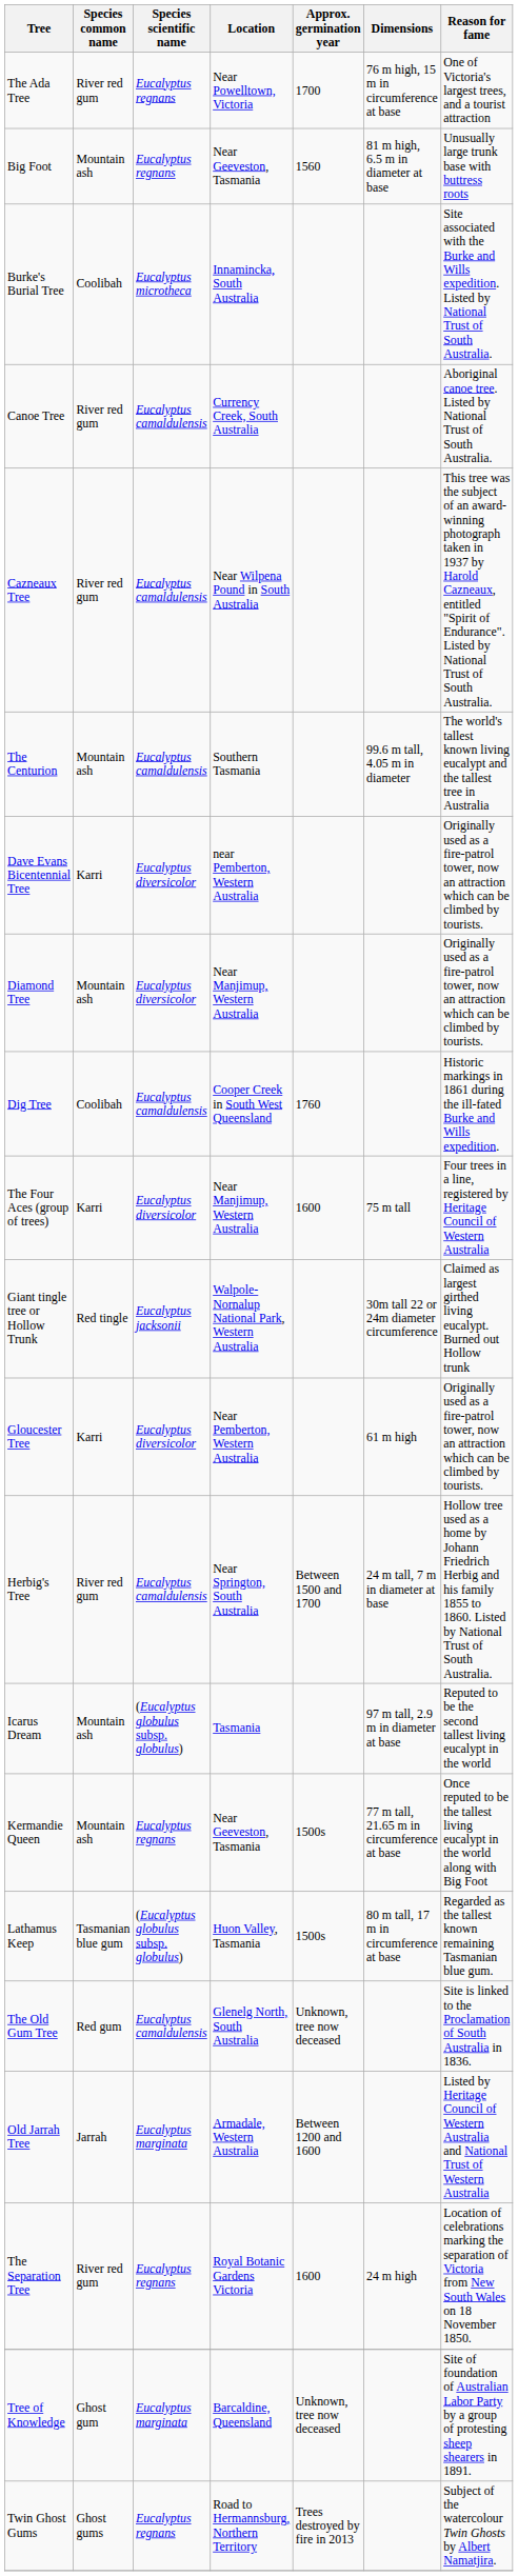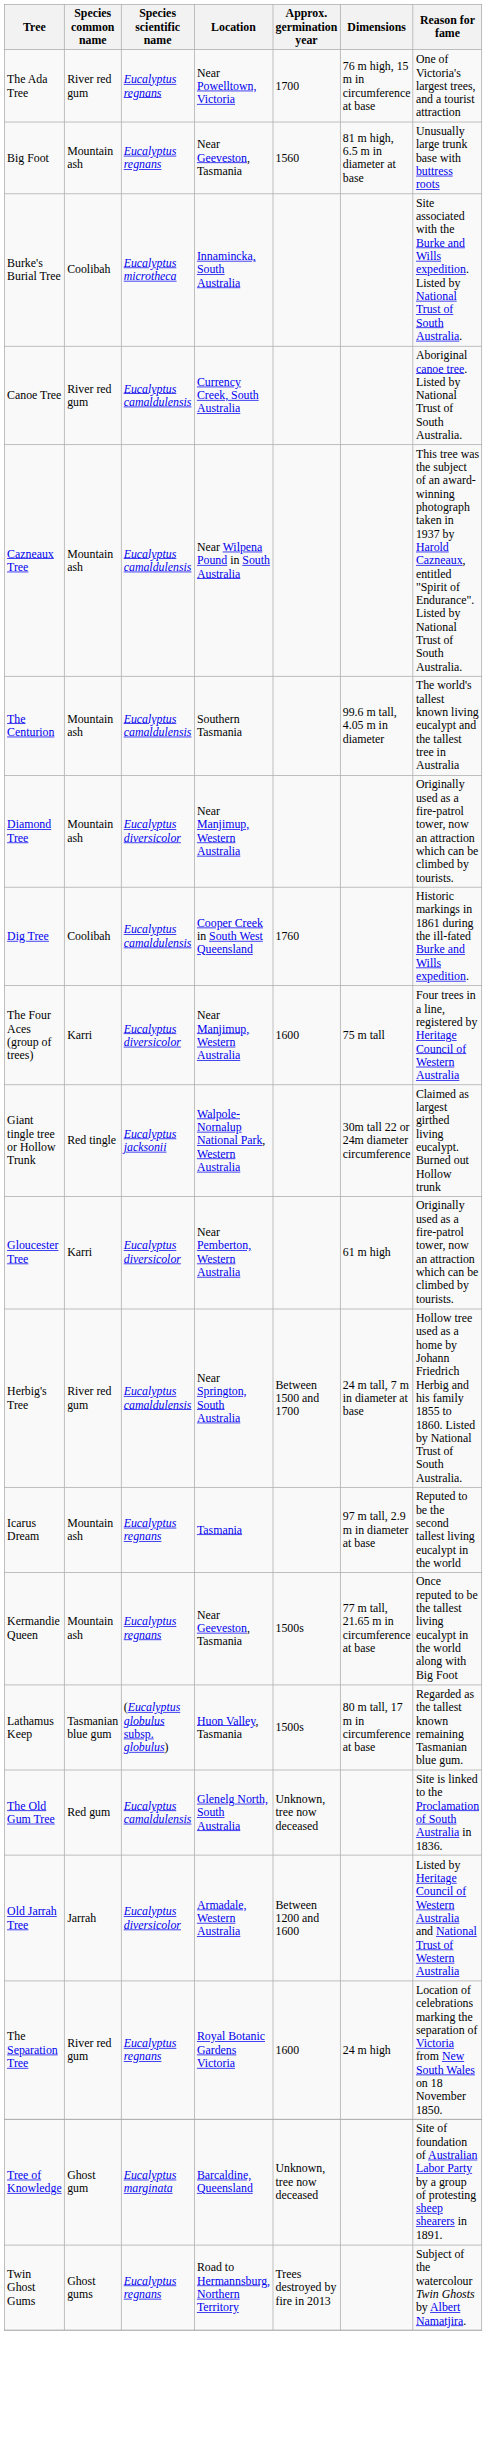 <table class="wikitable">
 <tr>
 <th>Tree</th>
 <th>Species<br>common name</th>
 <th>Species<br>scientific name</th>
 <th>Location</th>
 <th>Approx.<br>germination year</th>
 <th>Dimensions</th>
 <th>Reason for fame</th>
 </tr>
 <tr>
 <td>The Ada Tree </td>
 <td>River red gum</td>
 <td><em><a href='#'>Eucalyptus regnans</a></em></td>
 <td>Near <a href='#'>Powelltown, Victoria</a></td>
 <td>1700</td>
 <td>76 m high, 15 m in circumference at base</td>
 <td>One of Victoria's largest trees, and a tourist attraction</td>
 </tr>
 <tr>
 <td>Big Foot</td>
 <td>Mountain ash</td>
 <td><em><a href='#'>Eucalyptus regnans</a></em></td>
 <td>Near <a href='#'>Geeveston</a>, Tasmania</td>
 <td>1560</td>
 <td>81 m high, 6.5 m in diameter at base</td>
 <td>Unusually large trunk base with <a href='#'>buttress roots</a></td>
 </tr>
 <tr>
 <td>Burke's Burial Tree</td>
 <td>Coolibah</td>
 <td><em><a href='#'>Eucalyptus microtheca</a></em></td>
 <td><a href='#'>Innamincka, South Australia</a></td>
 <td></td>
 <td></td>
 <td>Site associated with the <a href='#'>Burke and Wills expedition</a>. Listed by <a href='#'>National Trust of South Australia</a>.</td>
 </tr>
 <tr>
 <td>Canoe Tree</td>
 <td>River red gum</td>
 <td><em><a href='#'>Eucalyptus camaldulensis</a></em></td>
 <td><a href='#'>Currency Creek, South Australia</a></td>
 <td></td>
 <td></td>
 <td>Aboriginal <a href='#'>canoe tree</a>. Listed by National Trust of South Australia.</td>
 </tr>
 <tr>
 <td><a href='#'>Cazneaux Tree</a></td>
-<td>River red gum</td>
+<td>Mountain ash</td>
 <td><em><a href='#'>Eucalyptus camaldulensis</a></em></td>
 <td>Near <a href='#'>Wilpena Pound</a> in <a href='#'>South Australia</a></td>
 <td></td>
 <td></td>
 <td>This tree was the subject of an award-winning photograph taken in 1937 by <a href='#'>Harold Cazneaux</a>, entitled "Spirit of Endurance". Listed by National Trust of South Australia.</td>
 </tr>
 <tr>
 <td><a href='#'>The Centurion</a></td>
 <td>Mountain ash</td>
 <td><em><a href='#'>Eucalyptus camaldulensis</a></em></td>
 <td>Southern Tasmania</td>
 <td></td>
 <td>99.6 m tall, 4.05 m in diameter</td>
 <td>The world's tallest known living eucalypt and the tallest tree in Australia</td>
-</tr>
-<tr>
-<td><a href='#'>Dave Evans Bicentennial Tree</a></td>
-<td>Karri</td>
-<td><em><a href='#'>Eucalyptus diversicolor</a></em></td>
-<td>near <a href='#'>Pemberton, Western Australia</a></td>
-<td></td>
-<td></td>
-<td>Originally used as a fire-patrol tower, now an attraction which can be climbed by tourists.</td>
 </tr>
 <tr>
 <td><a href='#'>Diamond Tree</a></td>
 <td>Mountain ash</td>
 <td><em><a href='#'>Eucalyptus diversicolor</a></em></td>
 <td>Near <a href='#'>Manjimup, Western Australia</a></td>
 <td></td>
 <td></td>
 <td>Originally used as a fire-patrol tower, now an attraction which can be climbed by tourists.</td>
 </tr>
 <tr>
 <td><a href='#'>Dig Tree</a></td>
 <td>Coolibah</td>
 <td><em><a href='#'>Eucalyptus camaldulensis</a></em></td>
 <td><a href='#'>Cooper Creek</a> in <a href='#'>South West Queensland</a></td>
 <td>1760</td>
 <td></td>
 <td>Historic markings in 1861 during the ill-fated <a href='#'>Burke and Wills expedition</a>.</td>
 </tr>
 <tr>
 <td>The Four Aces (group of trees)</td>
 <td>Karri</td>
 <td><em><a href='#'>Eucalyptus diversicolor</a></em></td>
 <td>Near <a href='#'>Manjimup, Western Australia</a></td>
 <td>1600</td>
 <td>75 m tall</td>
 <td>Four trees in a line, registered by <a href='#'>Heritage Council of Western Australia</a></td>
 </tr>
 <tr>
 <td>Giant tingle tree or Hollow Trunk</td>
 <td>Red tingle</td>
 <td><em><a href='#'>Eucalyptus jacksonii</a></em></td>
 <td><a href='#'>Walpole-Nornalup National Park</a>, <a href='#'>Western Australia</a></td>
 <td></td>
 <td>30m tall 22 or 24m diameter circumference</td>
 <td>Claimed as largest girthed living eucalypt. Burned out Hollow trunk</td>
 </tr>
 <tr>
 <td><a href='#'>Gloucester Tree</a></td>
 <td>Karri</td>
 <td><em><a href='#'>Eucalyptus diversicolor</a></em></td>
 <td>Near <a href='#'>Pemberton, Western Australia</a></td>
 <td></td>
 <td>61 m high</td>
 <td>Originally used as a fire-patrol tower, now an attraction which can be climbed by tourists.</td>
 </tr>
 <tr>
 <td>Herbig's Tree</td>
 <td>River red gum</td>
 <td><em><a href='#'>Eucalyptus camaldulensis</a></em></td>
 <td>Near <a href='#'>Springton, South Australia</a></td>
 <td>Between 1500 and 1700</td>
 <td>24 m tall, 7 m in diameter at base</td>
 <td>Hollow tree used as a home by Johann Friedrich Herbig and his family 1855 to 1860. Listed by National Trust of South Australia.</td>
 </tr>
 <tr>
 <td>Icarus Dream</td>
 <td>Mountain ash</td>
-<td>(<a href='#'><em>Eucalyptus globulus</em> subsp. <em>globulus</em></a>)</td>
+<td><em><a href='#'>Eucalyptus regnans</a></em></td>
 <td><a href='#'>Tasmania</a></td>
 <td></td>
 <td>97 m tall, 2.9 m in diameter at base</td>
 <td>Reputed to be the second tallest living eucalypt in the world</td>
 </tr>
 <tr>
 <td>Kermandie Queen</td>
 <td>Mountain ash</td>
 <td><em><a href='#'>Eucalyptus regnans</a></em></td>
 <td>Near <a href='#'>Geeveston</a>, Tasmania</td>
 <td>1500s</td>
 <td>77 m tall, 21.65 m in circumference at base</td>
 <td>Once reputed to be the tallest living eucalypt in the world along with Big Foot</td>
 </tr>
 <tr>
 <td>Lathamus Keep</td>
 <td>Tasmanian blue gum</td>
 <td>(<a href='#'><em>Eucalyptus globulus</em> subsp. <em>globulus</em></a>)</td>
 <td><a href='#'>Huon Valley</a>, Tasmania</td>
 <td>1500s</td>
 <td>80 m tall, 17 m in circumference at base</td>
 <td>Regarded as the tallest known remaining Tasmanian blue gum.</td>
 </tr>
 <tr>
 <td><a href='#'>The Old Gum Tree</a></td>
 <td>Red gum</td>
 <td><em><a href='#'>Eucalyptus camaldulensis</a></em></td>
 <td><a href='#'>Glenelg North, South Australia</a></td>
 <td>Unknown, tree now deceased</td>
 <td></td>
 <td>Site is linked to the <a href='#'>Proclamation of South Australia</a> in 1836.</td>
 </tr>
 <tr>
 <td><a href='#'>Old Jarrah Tree</a></td>
 <td>Jarrah</td>
-<td><em><a href='#'>Eucalyptus marginata</a></em></td>
+<td><em><a href='#'>Eucalyptus diversicolor</a></em></td>
 <td><a href='#'>Armadale, Western Australia</a></td>
 <td>Between 1200 and 1600</td>
 <td></td>
 <td>Listed by <a href='#'>Heritage Council of Western Australia</a> and <a href='#'>National Trust of Western Australia</a></td>
 </tr>
 <tr>
 <td>The <a href='#'>Separation Tree</a></td>
 <td>River red gum</td>
 <td><em><a href='#'>Eucalyptus regnans</a></em></td>
 <td><a href='#'>Royal Botanic Gardens Victoria</a></td>
 <td>1600</td>
 <td>24 m high</td>
 <td>Location of celebrations marking the separation of <a href='#'>Victoria</a> from <a href='#'>New South Wales</a> on 18 November 1850.</td>
 </tr>
 <tr>
 </tr>
 <tr>
 <td><a href='#'>Tree of Knowledge</a></td>
 <td>Ghost gum</td>
 <td><em><a href='#'>Eucalyptus marginata</a></em></td>
 <td><a href='#'>Barcaldine, Queensland</a></td>
 <td>Unknown, tree now deceased</td>
 <td></td>
 <td>Site of foundation of <a href='#'>Australian Labor Party</a> by a group of protesting <a href='#'>sheep shearers</a> in 1891.</td>
 </tr>
 <tr>
 <td>Twin Ghost Gums</td>
 <td>Ghost gums</td>
 <td><em><a href='#'>Eucalyptus regnans</a></em></td>
 <td>Road to <a href='#'>Hermannsburg, Northern Territory</a></td>
 <td>Trees destroyed by fire in 2013</td>
 <td></td>
 <td>Subject of the watercolour <em>Twin Ghosts</em> by <a href='#'>Albert Namatjira</a>.</td>
 </tr>
 <tr>
 </tr>
 </table>
